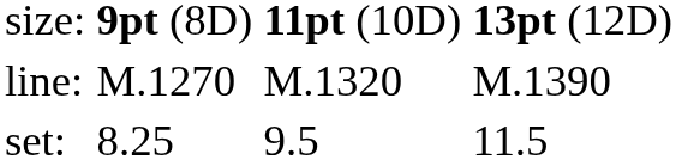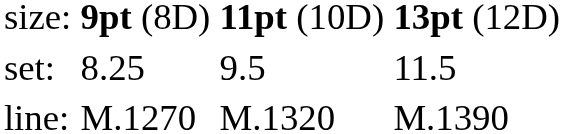 <table style="margin-left:40px;">
 <tr>
 <td>size:</td>
 <td><strong>9pt</strong> (8D)</td>
 <td><strong>11pt</strong> (10D)</td>
 <td><strong>13pt</strong> (12D)</td>
 </tr>
 <tr>
+<td>set:</td>
+<td>8.25</td>
+<td>9.5</td>
+<td>11.5</td>
+</tr>
+<tr>
 <td>line:</td>
 <td>M.1270</td>
 <td>M.1320</td>
 <td>M.1390</td>
 </tr>
-<tr>
-<td>set:</td>
-<td>8.25</td>
-<td>9.5</td>
-<td>11.5</td>
-</tr>
 </table>
